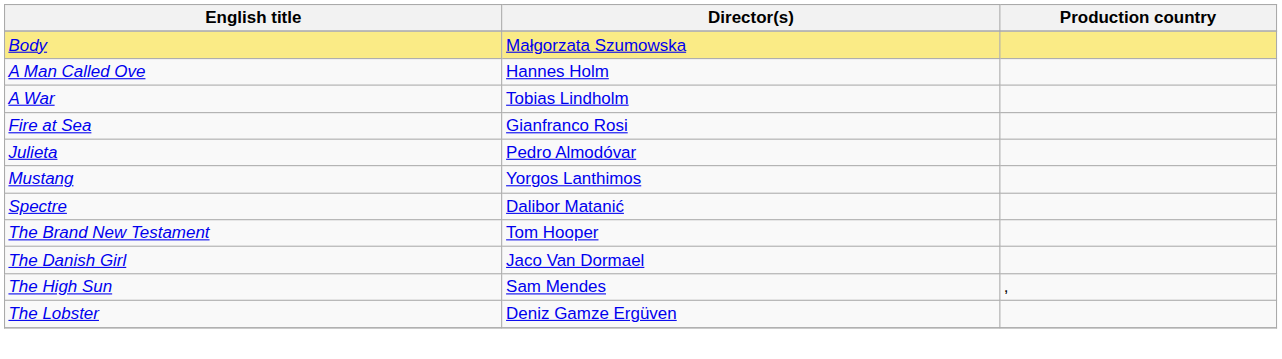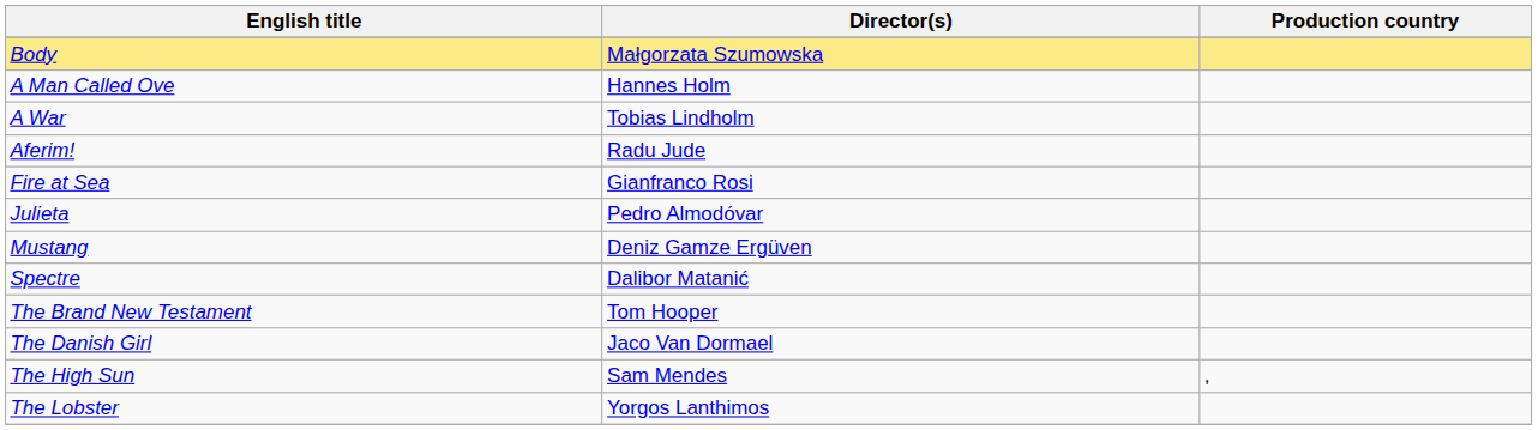 <table class="wikitable" width="95%" cellpadding="5">
 <tr>
 <th width="18%">English title</th>
 <th width="18%">Director(s)</th>
 <th width="10%">Production country</th>
 </tr>
 <tr>
 </tr>
 <tr style="background:#FAEB86">
 <td><em><a href='#'>Body</a></em></td>
 <td><a href='#'>Małgorzata Szumowska</a></td>
 <td></td>
 </tr>
 <tr>
 <td><em><a href='#'>A Man Called Ove</a></em></td>
 <td><a href='#'>Hannes Holm</a></td>
 <td> </td>
 </tr>
 <tr>
 <td><em><a href='#'>A War</a></em></td>
 <td><a href='#'>Tobias Lindholm</a></td>
 <td></td>
 </tr>
 <tr>
+<td><em><a href='#'>Aferim!</a></em></td>
+<td><a href='#'>Radu Jude</a></td>
+<td>  </td>
+</tr>
+<tr>
 <td><em><a href='#'>Fire at Sea</a></em></td>
 <td><a href='#'>Gianfranco Rosi</a></td>
 <td> </td>
 </tr>
 <tr>
 <td><em><a href='#'>Julieta</a></em></td>
 <td><a href='#'>Pedro Almodóvar</a></td>
 <td></td>
 </tr>
 <tr>
 <td><em><a href='#'>Mustang</a></em></td>
-<td><a href='#'>Yorgos Lanthimos</a></td>
+<td><a href='#'>Deniz Gamze Ergüven</a></td>
 <td>  </td>
 </tr>
 <tr>
 <td><em><a href='#'>Spectre</a></em></td>
 <td><a href='#'>Dalibor Matanić</a></td>
 <td></td>
 </tr>
 <tr>
 <td><em><a href='#'>The Brand New Testament</a></em></td>
 <td><a href='#'>Tom Hooper</a></td>
 <td>  </td>
 </tr>
 <tr>
 <td><em><a href='#'>The Danish Girl</a></em></td>
 <td><a href='#'>Jaco Van Dormael</a></td>
 <td></td>
 </tr>
 <tr>
 <td><em><a href='#'>The High Sun</a></em></td>
 <td><a href='#'>Sam Mendes</a></td>
 <td>,  </td>
 </tr>
 <tr>
 <td><em><a href='#'>The Lobster</a></em></td>
-<td><a href='#'>Deniz Gamze Ergüven</a></td>
+<td><a href='#'>Yorgos Lanthimos</a></td>
 <td>    </td>
 </tr>
 <tr>
 </tr>
 </table>
